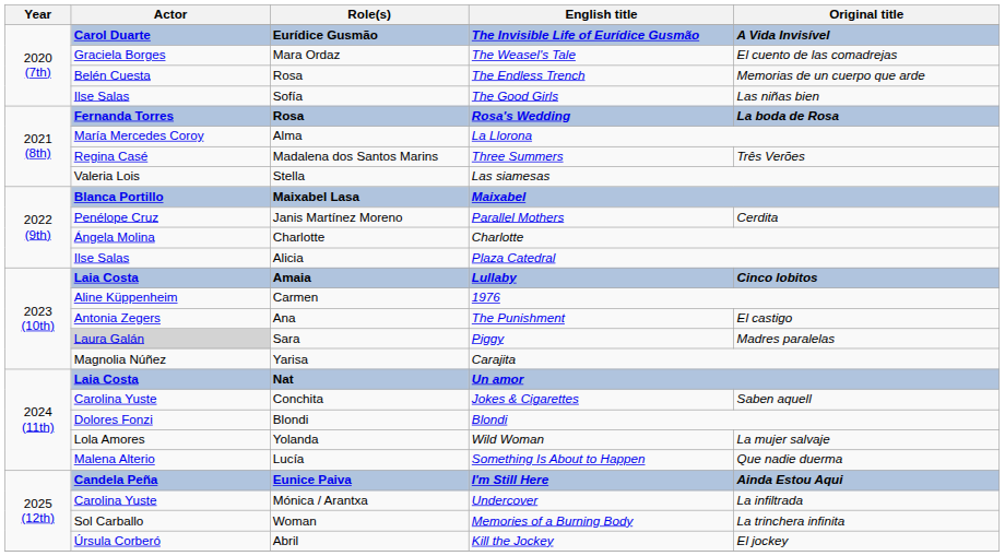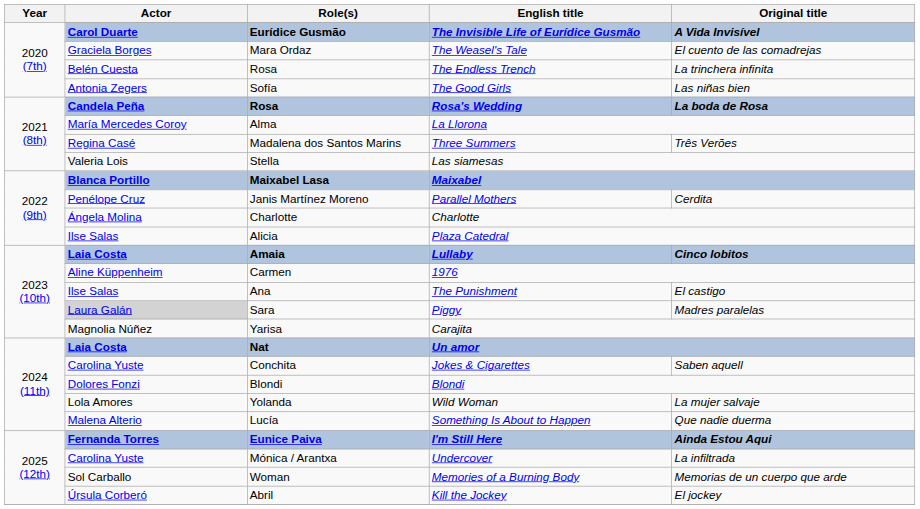 <table class="wikitable sortable" style="text-align:left;">
 <tr>
 <th scope="col" style="width:5%;">Year</th>
 <th scope="col" style="width:15%;">Actor</th>
 <th scope="col" style="width:15%;">Role(s)</th>
 <th scope="col" style="width:20%;">English title</th>
 <th scope="col" style="width:20%;">Original title</th>
 </tr>
 <tr>
 <td rowspan="5" style="text-align:center;">2020<br><a href='#'>(7th)</a><br></td>
 </tr>
 <tr>
 <td style="background:#B0C4DE;"> <strong><a href='#'>Carol Duarte</a></strong></td>
 <td style="background:#B0C4DE;"><strong>Eurídice Gusmão</strong></td>
 <td style="background:#B0C4DE;"><strong><em><a href='#'>The Invisible Life of Eurídice Gusmão</a></em></strong></td>
 <td style="background:#B0C4DE;"><strong><em>A Vida Invisível</em></strong></td>
 </tr>
 <tr>
 <td> <a href='#'>Graciela Borges</a></td>
 <td>Mara Ordaz</td>
 <td><em><a href='#'>The Weasel's Tale</a></em></td>
 <td><em>El cuento de las comadrejas</em></td>
 </tr>
 <tr>
 <td> <a href='#'>Belén Cuesta</a></td>
 <td>Rosa</td>
 <td><em><a href='#'>The Endless Trench</a></em></td>
-<td><em>Memorias de un cuerpo que arde</em></td>
+<td><em>La trinchera infinita</em></td>
 </tr>
 <tr>
-<td> <a href='#'>Ilse Salas</a></td>
+<td> <a href='#'>Antonia Zegers</a></td>
 <td>Sofía</td>
 <td><em><a href='#'>The Good Girls</a></em></td>
 <td><em>Las niñas bien</em></td>
 </tr>
 <tr>
 <td rowspan="4" style="text-align:center;">2021<br><a href='#'>(8th)</a><br></td>
-<td style="background:#B0C4DE;"><strong> <a href='#'>Fernanda Torres</a></strong></td>
+<td style="background:#B0C4DE;"><strong> <a href='#'>Candela Peña</a></strong></td>
 <td style="background:#B0C4DE;"><strong>Rosa</strong></td>
 <td style="background:#B0C4DE;"><strong><em><a href='#'>Rosa's Wedding</a></em></strong></td>
 <td style="background:#B0C4DE;"><strong><em>La boda de Rosa</em></strong></td>
 </tr>
 <tr>
 <td> <a href='#'>María Mercedes Coroy</a></td>
 <td>Alma</td>
 <td colspan="2"><em><a href='#'>La Llorona</a></em></td>
 </tr>
 <tr>
 <td> <a href='#'>Regina Casé</a></td>
 <td>Madalena dos Santos Marins</td>
 <td><em><a href='#'>Three Summers</a></em></td>
 <td><em>Três Verões</em></td>
 </tr>
 <tr>
 <td> Valeria Lois</td>
 <td>Stella</td>
 <td colspan="2"><em>Las siamesas</em></td>
 </tr>
 <tr>
 <td rowspan="4" style="text-align:center;">2022<br><a href='#'>(9th)</a><br></td>
 <td style="background:#B0C4DE;"><strong> <a href='#'>Blanca Portillo</a></strong></td>
 <td style="background:#B0C4DE;"><strong>Maixabel Lasa</strong></td>
 <td style="background:#B0C4DE;" colspan="2"><strong><em><a href='#'>Maixabel</a></em></strong></td>
 </tr>
 <tr>
 <td> <a href='#'>Penélope Cruz</a></td>
 <td>Janis Martínez Moreno</td>
 <td><em><a href='#'>Parallel Mothers</a></em></td>
 <td><em>Cerdita</em></td>
 </tr>
 <tr>
 <td> <a href='#'>Ángela Molina</a></td>
 <td>Charlotte</td>
 <td colspan="2"><em>Charlotte</em></td>
 </tr>
 <tr>
 <td> <a href='#'>Ilse Salas</a></td>
 <td>Alicia</td>
 <td colspan="2"><em><a href='#'>Plaza Catedral</a></em></td>
 </tr>
 <tr>
 <td rowspan="5" style="text-align:center;">2023<br><a href='#'>(10th)</a><br></td>
 <td style="background:#B0C4DE;"><strong> <a href='#'>Laia Costa</a></strong></td>
 <td style="background:#B0C4DE;"><strong>Amaia</strong></td>
 <td style="background:#B0C4DE;"><strong><em><a href='#'>Lullaby</a></em></strong></td>
 <td style="background:#B0C4DE;"><strong><em>Cinco lobitos</em></strong></td>
 </tr>
 <tr>
 <td> <a href='#'>Aline Küppenheim</a></td>
 <td>Carmen</td>
 <td colspan="2"><a href='#'><em>1976</em></a></td>
 </tr>
 <tr>
-<td> <a href='#'>Antonia Zegers</a></td>
+<td> <a href='#'>Ilse Salas</a></td>
 <td>Ana</td>
 <td><em><a href='#'>The Punishment</a></em></td>
 <td><em>El castigo</em></td>
 </tr>
 <tr>
 <td style="background: lightgrey;"> <a href='#'>Laura Galán</a></td>
 <td>Sara</td>
 <td><a href='#'><em>Piggy</em></a></td>
 <td><em>Madres paralelas</em></td>
 </tr>
 <tr>
 <td> Magnolia Núñez</td>
 <td>Yarisa</td>
 <td colspan="2"><em>Carajita</em></td>
 </tr>
 <tr>
 <td rowspan="5" style="text-align:center;">2024<br><a href='#'>(11th)</a><br></td>
 <td style="background:#B0C4DE;"><strong> <a href='#'>Laia Costa</a></strong></td>
 <td style="background:#B0C4DE;"><strong>Nat</strong></td>
 <td colspan="2" style="background:#B0C4DE;"><strong><em><a href='#'>Un amor</a></em></strong></td>
 </tr>
 <tr>
 <td> <a href='#'>Carolina Yuste</a></td>
 <td>Conchita</td>
 <td><em><a href='#'>Jokes & Cigarettes</a></em></td>
 <td><em>Saben aquell</em></td>
 </tr>
 <tr>
 <td> <a href='#'>Dolores Fonzi</a></td>
 <td>Blondi</td>
 <td colspan="2"><em><a href='#'>Blondi</a></em></td>
 </tr>
 <tr>
 <td> Lola Amores</td>
 <td>Yolanda</td>
 <td><em>Wild Woman</em></td>
 <td><em>La mujer salvaje</em></td>
 </tr>
 <tr>
 <td> <a href='#'>Malena Alterio</a></td>
 <td>Lucía</td>
 <td><em><a href='#'>Something Is About to Happen</a></em></td>
 <td><em>Que nadie duerma</em></td>
 </tr>
 <tr>
 <td rowspan="4" style="text-align:center;">2025<br><a href='#'>(12th)</a><br></td>
-<td style="background:#B0C4DE;"><strong> <a href='#'>Candela Peña</a></strong></td>
+<td style="background:#B0C4DE;"><strong> <a href='#'>Fernanda Torres</a></strong></td>
 <td style="background:#B0C4DE;"><strong><a href='#'>Eunice Paiva</a></strong></td>
 <td style="background:#B0C4DE;"><strong><em><a href='#'>I'm Still Here</a></em></strong></td>
 <td style="background:#B0C4DE;"><strong><em>Ainda Estou Aqui</em></strong></td>
 </tr>
 <tr>
 <td> <a href='#'>Carolina Yuste</a></td>
 <td>Mónica / Arantxa</td>
 <td><em><a href='#'>Undercover</a></em></td>
 <td><em>La infiltrada</em></td>
 </tr>
 <tr>
 <td> Sol Carballo</td>
 <td>Woman</td>
 <td><em><a href='#'>Memories of a Burning Body</a></em></td>
-<td><em>La trinchera infinita</em></td>
+<td><em>Memorias de un cuerpo que arde</em></td>
 </tr>
 <tr>
 <td> <a href='#'>Úrsula Corberó</a></td>
 <td>Abril</td>
 <td><em><a href='#'>Kill the Jockey</a></em></td>
 <td><em>El jockey</em></td>
 </tr>
 <tr>
 </tr>
 </table>
